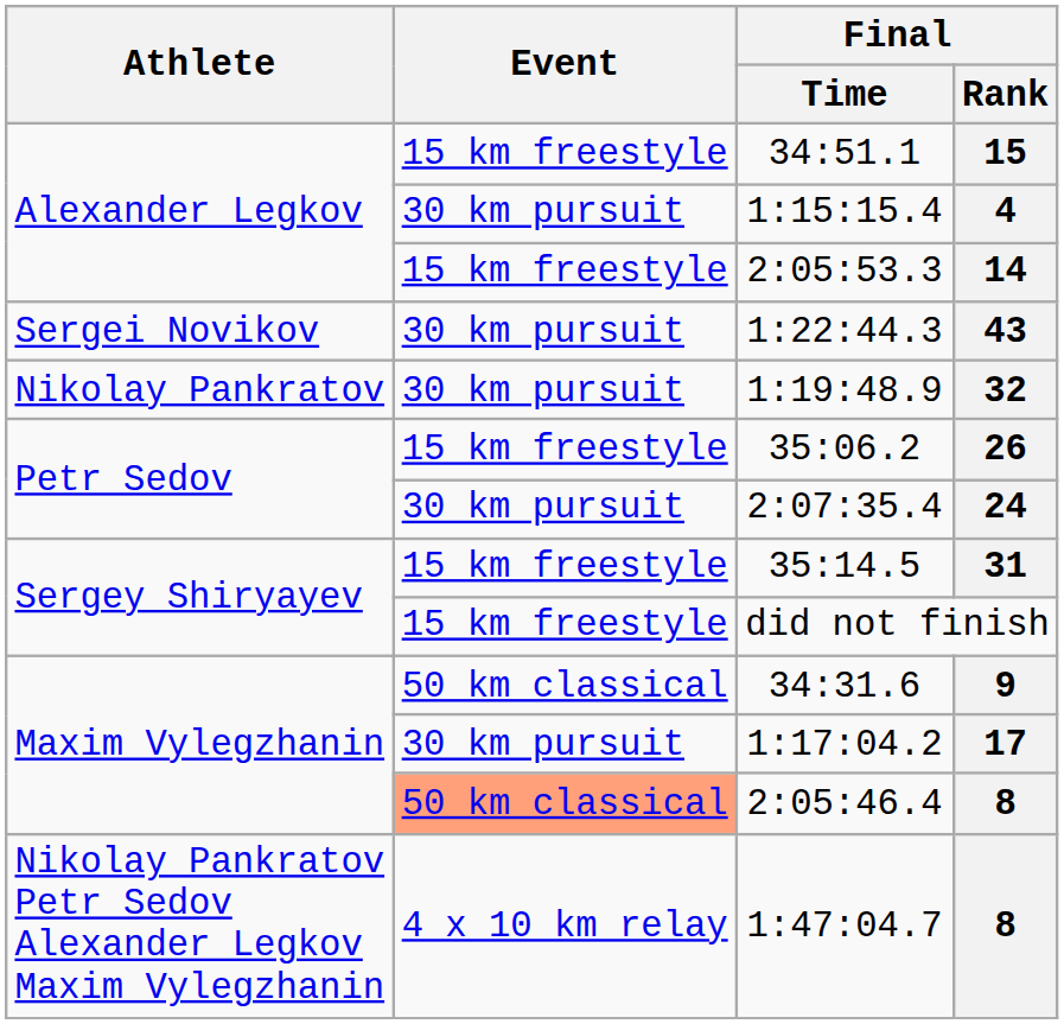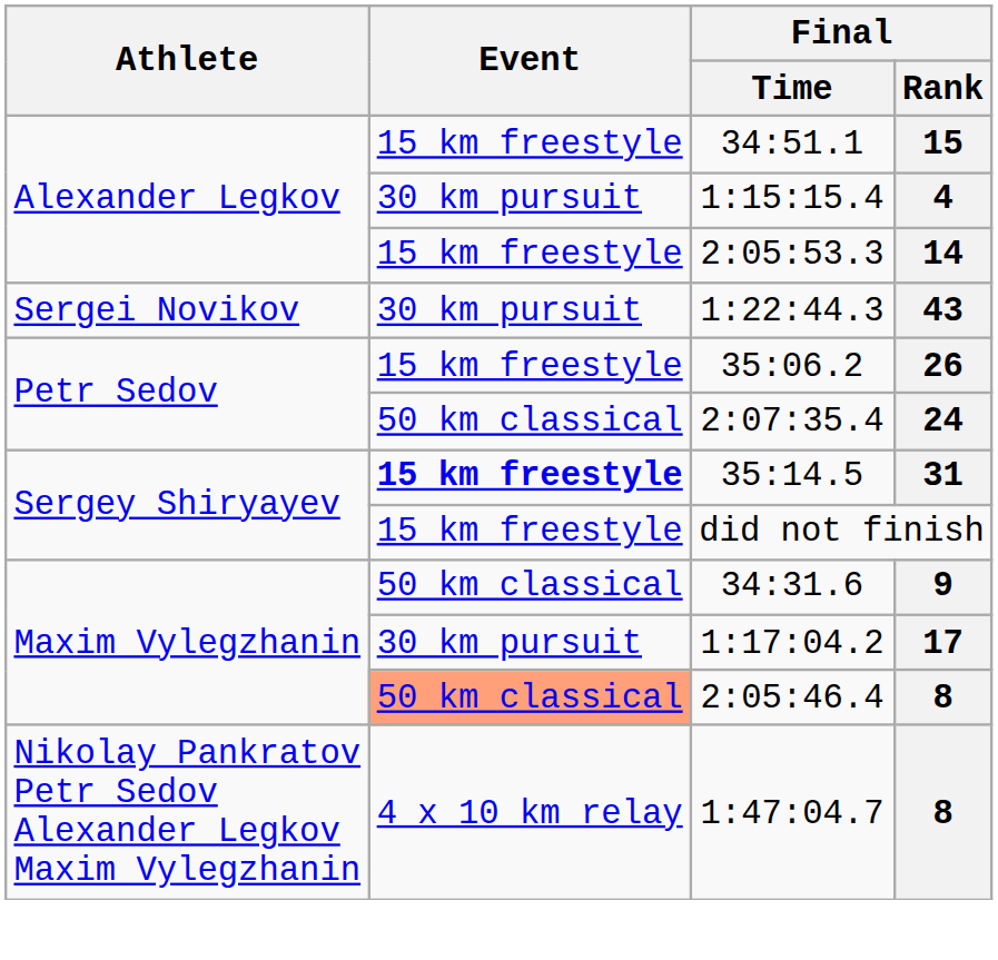 <table class="wikitable">
 <tr>
 <th rowspan="2">Athlete</th>
 <th rowspan="2">Event</th>
 <th colspan="2">Final</th>
 </tr>
 <tr>
 <th>Time</th>
 <th>Rank</th>
 </tr>
 <tr>
 <td rowspan=3><a href='#'>Alexander Legkov</a></td>
 <td><a href='#'>15 km freestyle</a></td>
 <td align="center">34:51.1</td>
 <th align="center">15</th>
 </tr>
 <tr>
 <td><a href='#'>30 km pursuit</a></td>
 <td align="center">1:15:15.4</td>
 <th align="center">4</th>
 </tr>
 <tr>
 <td><a href='#'>15 km freestyle</a></td>
 <td align="center">2:05:53.3</td>
 <th align="center">14</th>
 </tr>
 <tr>
 <td><a href='#'>Sergei Novikov</a></td>
 <td><a href='#'>30 km pursuit</a></td>
 <td align="center">1:22:44.3</td>
 <th align="center">43</th>
 </tr>
 <tr>
-<td><a href='#'>Nikolay Pankratov</a></td>
-<td><a href='#'>30 km pursuit</a></td>
-<td align="center">1:19:48.9</td>
-<th align="center">32</th>
-</tr>
-<tr>
 <td rowspan=2><a href='#'>Petr Sedov</a></td>
 <td><a href='#'>15 km freestyle</a></td>
 <td align="center">35:06.2</td>
 <th align="center">26</th>
 </tr>
 <tr>
-<td><a href='#'>30 km pursuit</a></td>
+<td><a href='#'>50 km classical</a></td>
 <td align="center">2:07:35.4</td>
 <th align="center">24</th>
 </tr>
 <tr>
 <td rowspan=2><a href='#'>Sergey Shiryayev</a></td>
-<td><a href='#'>15 km freestyle</a></td>
+<td><strong><a href='#'>15 km freestyle</a></strong></td>
 <td align="center">35:14.5</td>
 <th align="center">31</th>
 </tr>
 <tr>
 <td><a href='#'>15 km freestyle</a></td>
 <td align="center" colspan=2>did not finish</td>
 </tr>
 <tr>
 <td rowspan=3><a href='#'>Maxim Vylegzhanin</a></td>
 <td><a href='#'>50 km classical</a></td>
 <td align="center">34:31.6</td>
 <th align="center">9</th>
 </tr>
 <tr>
 <td><a href='#'>30 km pursuit</a></td>
 <td align="center">1:17:04.2</td>
 <th align="center">17</th>
 </tr>
 <tr>
 <td style="background: lightsalmon;"><a href='#'>50 km classical</a></td>
 <td align="center">2:05:46.4</td>
 <th align="center">8</th>
 </tr>
 <tr>
 <td><a href='#'>Nikolay Pankratov</a><br><a href='#'>Petr Sedov</a><br><a href='#'>Alexander Legkov</a><br><a href='#'>Maxim Vylegzhanin</a></td>
 <td><a href='#'>4 x 10 km relay</a></td>
 <td align="center">1:47:04.7</td>
 <th align="center">8</th>
 </tr>
 </table>
